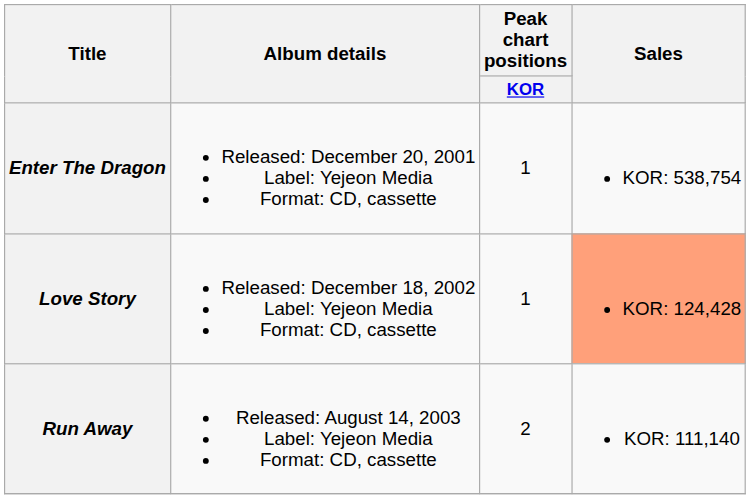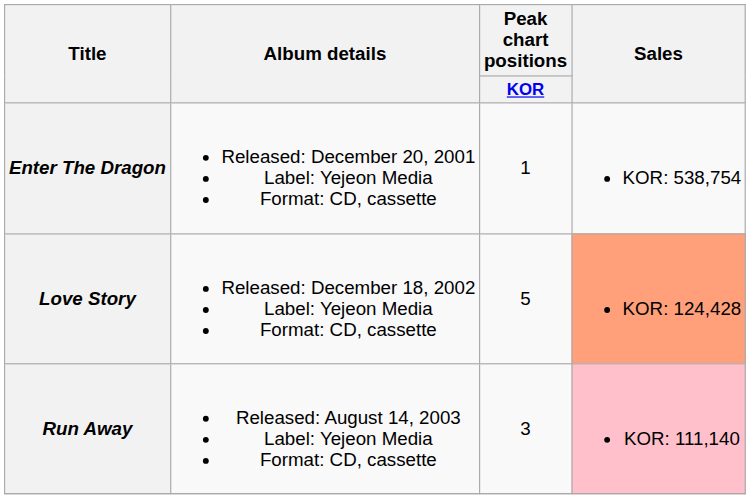 <table class="wikitable plainrowheaders" style="text-align:center;">
 <tr>
 <th scope="col" rowspan="2">Title</th>
 <th scope="col" rowspan="2">Album details</th>
 <th scope="col" colspan="1">Peak chart positions</th>
 <th scope="col" rowspan="2">Sales</th>
 </tr>
 <tr>
 <th scope="col" style="width:2.5em;font-size:90%;"><a href='#'>KOR</a><br></th>
 </tr>
 <tr>
 <th scope="row"><em>Enter The Dragon</em></th>
 <td><br><ul><li>Released: December 20, 2001</li><li>Label: Yejeon Media</li><li>Format: CD, cassette</li></ul></td>
 <td>1</td>
 <td><br><ul><li>KOR: 538,754</li></ul></td>
 </tr>
 <tr>
 <th scope="row"><em>Love Story</em></th>
 <td><br><ul><li>Released: December 18, 2002</li><li>Label: Yejeon Media</li><li>Format: CD, cassette</li></ul></td>
-<td>1</td>
+<td>5</td>
 <td style="background: lightsalmon;"><br><ul><li>KOR: 124,428</li></ul></td>
 </tr>
 <tr>
 <th scope="row"><em>Run Away</em></th>
 <td><br><ul><li>Released: August 14, 2003</li><li>Label: Yejeon Media</li><li>Format: CD, cassette</li></ul></td>
-<td>2</td>
-<td><br><ul><li>KOR: 111,140</li></ul></td>
+<td>3</td>
+<td style="background: pink;"><br><ul><li>KOR: 111,140</li></ul></td>
 </tr>
 <tr>
 </tr>
 </table>
